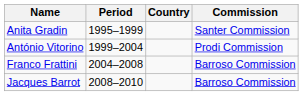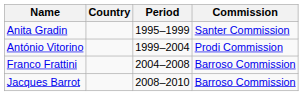 <table class="wikitable">
 <tr>
 <th>Name</th>
+<th>Country</th>
 <th>Period</th>
-<th>Country</th>
 <th>Commission</th>
 </tr>
 <tr>
 <td><a href='#'>Anita Gradin</a></td>
+<td></td>
 <td>1995–1999</td>
-<td></td>
 <td><a href='#'>Santer Commission</a></td>
 </tr>
 <tr>
 <td><a href='#'>António Vitorino</a></td>
+<td></td>
 <td>1999–2004</td>
-<td></td>
 <td><a href='#'>Prodi Commission</a></td>
 </tr>
 <tr>
 <td><a href='#'>Franco Frattini</a></td>
+<td></td>
 <td>2004–2008</td>
-<td></td>
 <td><a href='#'>Barroso Commission</a></td>
 </tr>
 <tr>
 <td><a href='#'>Jacques Barrot</a></td>
+<td></td>
 <td>2008–2010</td>
-<td></td>
 <td><a href='#'>Barroso Commission</a></td>
 </tr>
 </table>
